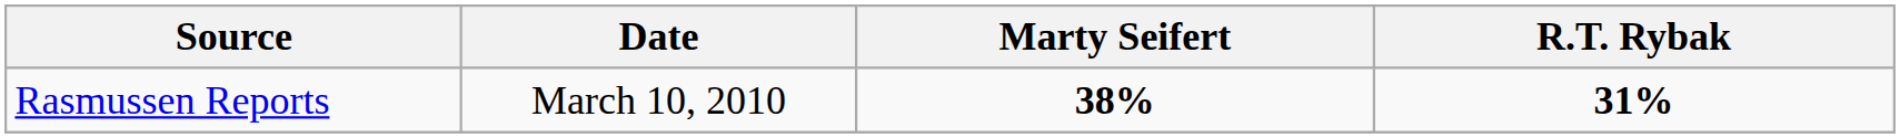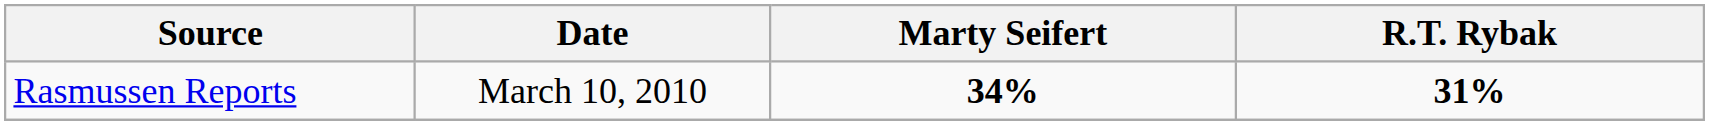 <table class="wikitable collapsible">
 <tr>
 <th width="175px">Source</th>
 <th width="150px">Date</th>
 <th width="200px" align="center">Marty Seifert</th>
 <th width="200px" align="center">R.T. Rybak</th>
 </tr>
 <tr>
 <td><a href='#'>Rasmussen Reports</a></td>
 <td align="center">March 10, 2010</td>
-<td align="center"><strong>38%</strong></td>
+<td align="center"><strong>34%</strong></td>
 <td align="center"><strong>31%</strong></td>
 </tr>
 <tr>
 </tr>
 </table>
